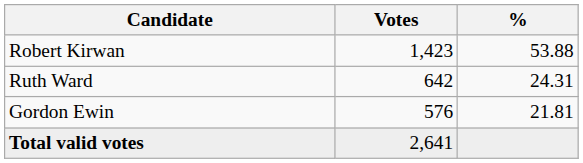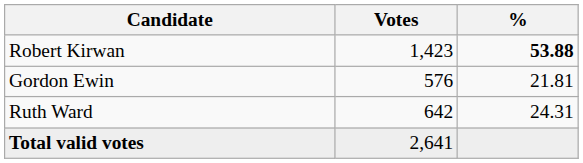 <table style="width:475px;" class="wikitable">
 <tr>
 <th align="center">Candidate</th>
 <th align="center">Votes</th>
 <th align="center">%</th>
 </tr>
 <tr>
 <td align="left">Robert Kirwan</td>
 <td align="right">1,423</td>
-<td align="right">53.88</td>
+<td align="right"><strong>53.88</strong></td>
+</tr>
+<tr>
+<td align="left">Gordon Ewin</td>
+<td align="right">576</td>
+<td align="right">21.81</td>
 </tr>
 <tr>
 <td align="left">Ruth Ward</td>
 <td align="right">642</td>
 <td align="right">24.31</td>
-</tr>
-<tr>
-<td align="left">Gordon Ewin</td>
-<td align="right">576</td>
-<td align="right">21.81</td>
 </tr>
 <tr bgcolor="#EEEEEE">
 <td align="left"><strong>Total valid votes</strong></td>
 <td align="right">2,641</td>
 <td align="right"></td>
 </tr>
 </table>
